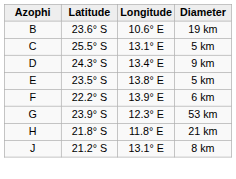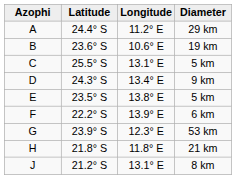 <table class="wikitable">
 <tr>
 <th width="25%" style="background:#eeeeee;">Azophi</th>
 <th width="25%" style="background:#eeeeee;">Latitude</th>
 <th width="25%" style="background:#eeeeee;">Longitude</th>
 <th width="25%" style="background:#eeeeee;">Diameter</th>
+</tr>
+<tr>
+<td align="center">A</td>
+<td align="center">24.4° S</td>
+<td align="center">11.2° E</td>
+<td align="center">29 km</td>
 </tr>
 <tr>
 <td align="center">B</td>
 <td align="center">23.6° S</td>
 <td align="center">10.6° E</td>
 <td align="center">19 km</td>
 </tr>
 <tr>
 <td align="center">C</td>
 <td align="center">25.5° S</td>
 <td align="center">13.1° E</td>
 <td align="center">5 km</td>
 </tr>
 <tr>
 <td align="center">D</td>
 <td align="center">24.3° S</td>
 <td align="center">13.4° E</td>
 <td align="center">9 km</td>
 </tr>
 <tr>
 <td align="center">E</td>
 <td align="center">23.5° S</td>
 <td align="center">13.8° E</td>
 <td align="center">5 km</td>
 </tr>
 <tr>
 <td align="center">F</td>
 <td align="center">22.2° S</td>
 <td align="center">13.9° E</td>
 <td align="center">6 km</td>
 </tr>
 <tr>
 <td align="center">G</td>
 <td align="center">23.9° S</td>
 <td align="center">12.3° E</td>
 <td align="center">53 km</td>
 </tr>
 <tr>
 <td align="center">H</td>
 <td align="center">21.8° S</td>
 <td align="center">11.8° E</td>
 <td align="center">21 km</td>
 </tr>
 <tr>
 <td align="center">J</td>
 <td align="center">21.2° S</td>
 <td align="center">13.1° E</td>
 <td align="center">8 km</td>
 </tr>
 </table>
